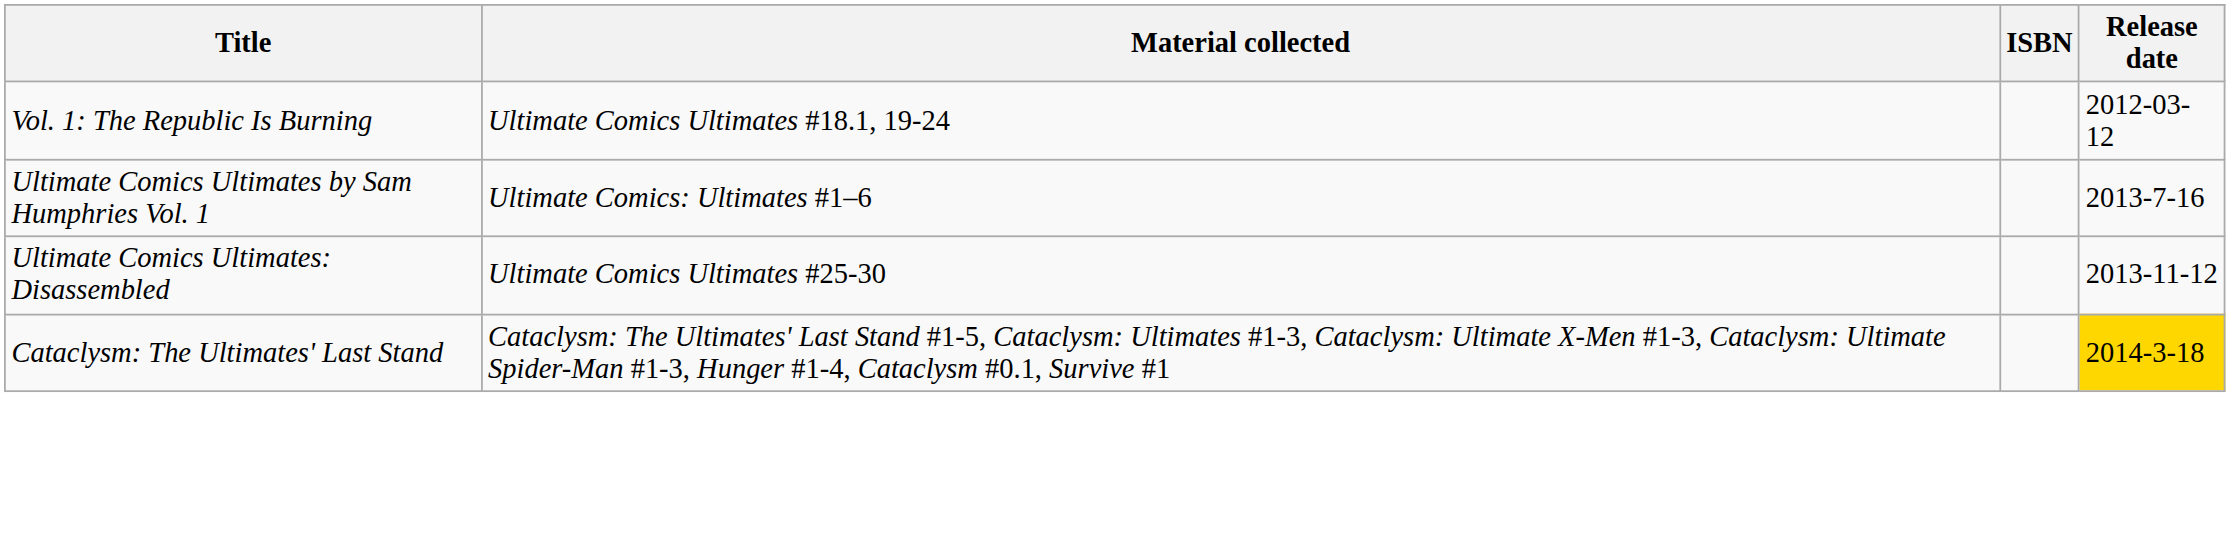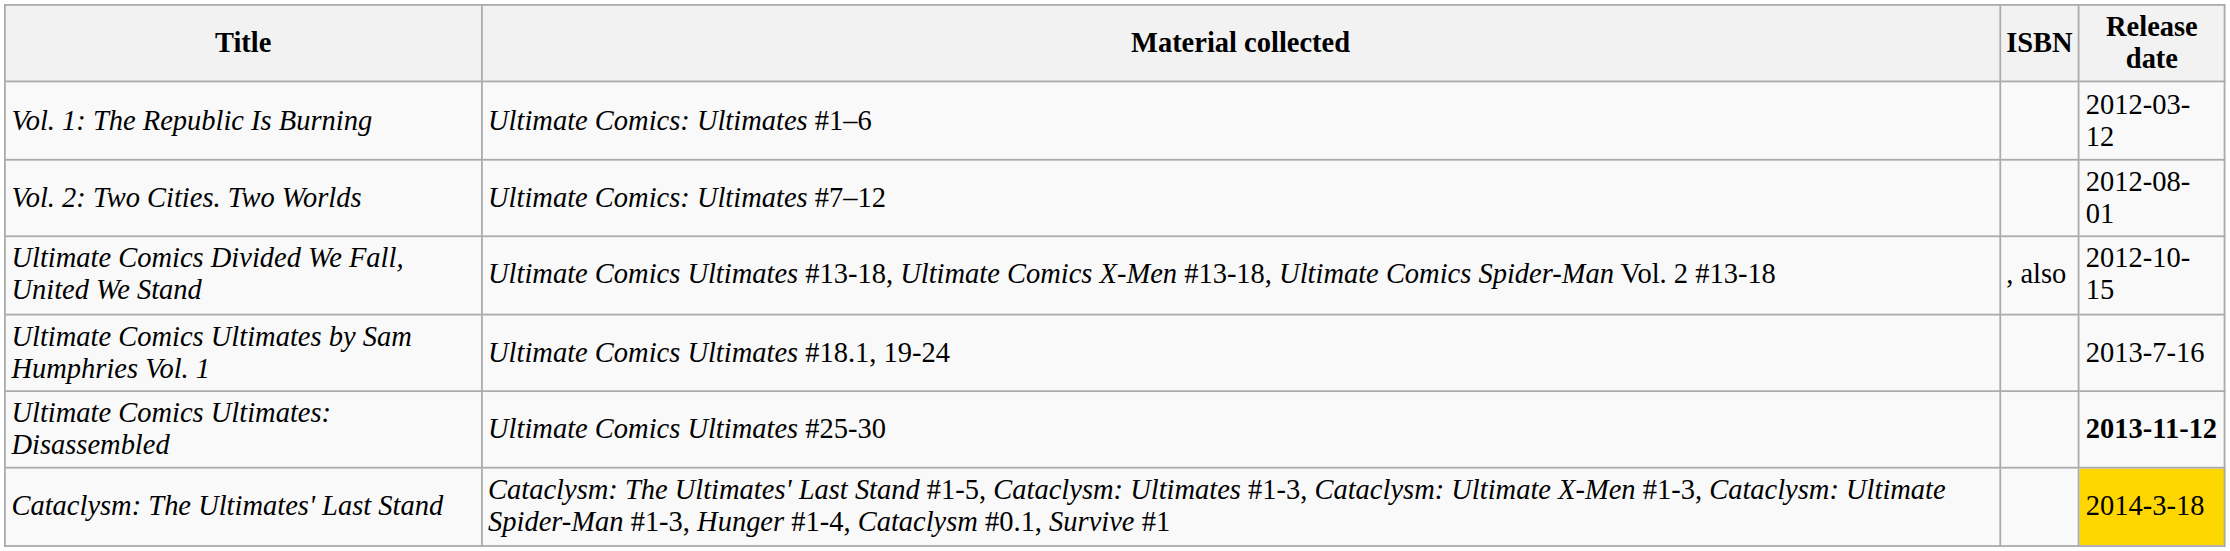 <table class="wikitable">
 <tr>
 <th>Title</th>
 <th>Material collected</th>
 <th>ISBN</th>
 <th>Release date</th>
 </tr>
 <tr>
 <td><em>Vol. 1: The Republic Is Burning</em></td>
-<td><em>Ultimate Comics Ultimates</em> #18.1, 19-24</td>
+<td><em>Ultimate Comics: Ultimates</em> #1–6</td>
 <td></td>
 <td>2012-03-12</td>
 </tr>
 <tr>
+<td><em>Vol. 2: Two Cities. Two Worlds</em></td>
+<td><em>Ultimate Comics: Ultimates</em> #7–12</td>
+<td></td>
+<td>2012-08-01</td>
+</tr>
+<tr>
+<td><em>Ultimate Comics Divided We Fall, United We Stand</em></td>
+<td><em>Ultimate Comics Ultimates</em> #13-18, <em>Ultimate Comics X-Men</em> #13-18, <em>Ultimate Comics Spider-Man</em> Vol. 2 #13-18</td>
+<td>, also </td>
+<td>2012-10-15</td>
+</tr>
+<tr>
 <td><em>Ultimate Comics Ultimates by Sam Humphries Vol. 1</em></td>
-<td><em>Ultimate Comics: Ultimates</em> #1–6</td>
+<td><em>Ultimate Comics Ultimates</em> #18.1, 19-24</td>
 <td></td>
 <td>2013-7-16</td>
 </tr>
 <tr>
 <td><em>Ultimate Comics Ultimates: Disassembled</em></td>
 <td><em>Ultimate Comics Ultimates</em> #25-30</td>
 <td></td>
-<td>2013-11-12</td>
+<td><strong>2013-11-12</strong></td>
 </tr>
 <tr>
 <td><em>Cataclysm: The Ultimates' Last Stand</em></td>
 <td><em>Cataclysm: The Ultimates' Last Stand</em> #1-5, <em>Cataclysm: Ultimates</em> #1-3, <em>Cataclysm: Ultimate X-Men</em> #1-3,  <em>Cataclysm: Ultimate Spider-Man</em> #1-3, <em>Hunger</em> #1-4, <em>Cataclysm</em> #0.1, <em>Survive</em> #1</td>
 <td></td>
 <td style="background: gold;">2014-3-18</td>
 </tr>
 </table>
